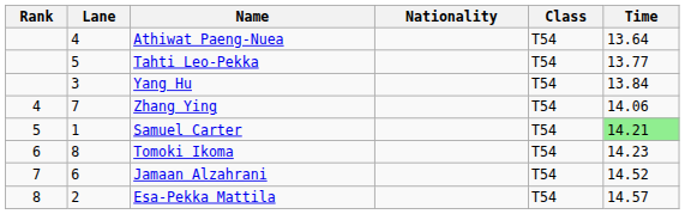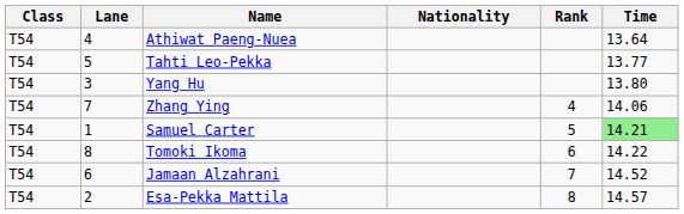 <table class="wikitable sortable" style="text-align:left ; width:50%">
 <tr>
-<th>Rank</th>
+<th>Class</th>
 <th>Lane</th>
 <th>Name</th>
 <th>Nationality</th>
-<th>Class</th>
+<th>Rank</th>
 <th>Time</th>
 </tr>
 <tr>
-<td align=center></td>
+<td>T54</td>
 <td>4</td>
 <td><a href='#'>Athiwat Paeng-Nuea</a></td>
 <td></td>
-<td>T54</td>
+<td align=center></td>
 <td>13.64</td>
 </tr>
 <tr>
-<td align=center></td>
+<td>T54</td>
 <td>5</td>
 <td><a href='#'>Tahti Leo-Pekka </a></td>
 <td></td>
-<td>T54</td>
+<td align=center></td>
 <td>13.77</td>
 </tr>
 <tr>
-<td align=center></td>
+<td>T54</td>
 <td>3</td>
 <td><a href='#'>Yang Hu</a></td>
 <td></td>
-<td>T54</td>
-<td>13.84</td>
+<td align=center></td>
+<td>13.80</td>
 </tr>
 <tr>
-<td align=center>4</td>
+<td>T54</td>
 <td>7</td>
 <td><a href='#'>Zhang Ying</a></td>
 <td></td>
-<td>T54</td>
+<td align=center>4</td>
 <td>14.06</td>
 </tr>
 <tr>
-<td align=center>5</td>
+<td>T54</td>
 <td>1</td>
 <td><a href='#'>Samuel Carter</a></td>
 <td></td>
-<td>T54</td>
+<td align=center>5</td>
 <td style="background: lightgreen;">14.21</td>
 </tr>
 <tr>
-<td align=center>6</td>
+<td>T54</td>
 <td>8</td>
 <td><a href='#'>Tomoki Ikoma</a></td>
 <td></td>
-<td>T54</td>
-<td>14.23</td>
+<td align=center>6</td>
+<td>14.22</td>
 </tr>
 <tr>
-<td align=center>7</td>
+<td>T54</td>
 <td>6</td>
 <td><a href='#'>Jamaan Alzahrani</a></td>
 <td></td>
-<td>T54</td>
+<td align=center>7</td>
 <td>14.52</td>
 </tr>
 <tr>
-<td align=center>8</td>
+<td>T54</td>
 <td>2</td>
 <td><a href='#'>Esa-Pekka Mattila</a></td>
 <td></td>
-<td>T54</td>
+<td align=center>8</td>
 <td>14.57</td>
 </tr>
 </table>
